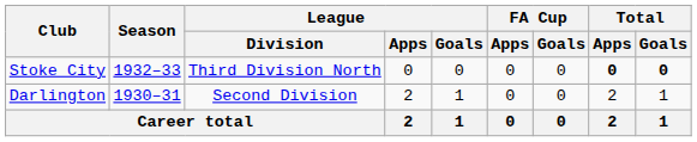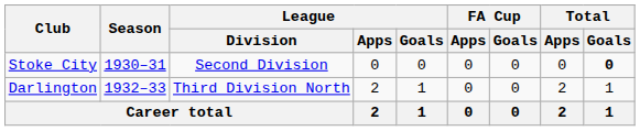 <table class="wikitable" style="text-align: center;">
 <tr>
 <th rowspan="2">Club</th>
 <th rowspan="2">Season</th>
 <th colspan="3">League</th>
 <th colspan="2">FA Cup</th>
 <th colspan="2">Total</th>
 </tr>
 <tr>
 <th>Division</th>
 <th>Apps</th>
 <th>Goals</th>
 <th>Apps</th>
 <th>Goals</th>
 <th>Apps</th>
 <th>Goals</th>
 </tr>
 <tr>
 <td><a href='#'>Stoke City</a></td>
-<td><a href='#'>1932–33</a></td>
-<td><a href='#'>Third Division North</a></td>
+<td><a href='#'>1930–31</a></td>
+<td><a href='#'>Second Division</a></td>
+<td>0</td>
 <td>0</td>
 <td>0</td>
 <td>0</td>
 <td>0</td>
 <td><strong>0</strong></td>
-<td><strong>0</strong></td>
 </tr>
 <tr>
 <td><a href='#'>Darlington</a></td>
-<td><a href='#'>1930–31</a></td>
-<td><a href='#'>Second Division</a></td>
+<td><a href='#'>1932–33</a></td>
+<td><a href='#'>Third Division North</a></td>
 <td>2</td>
 <td>1</td>
 <td>0</td>
 <td>0</td>
 <td>2</td>
 <td>1</td>
 </tr>
 <tr>
 <th colspan="3">Career total</th>
 <th>2</th>
 <th>1</th>
 <th>0</th>
 <th>0</th>
 <th>2</th>
 <th>1</th>
 </tr>
 </table>
